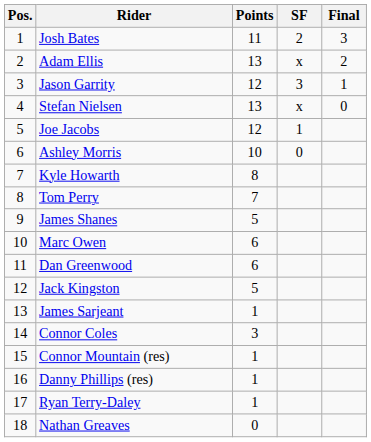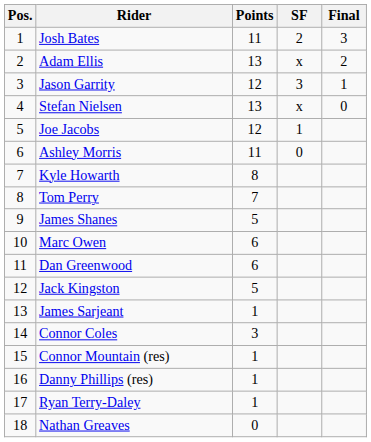 <table class=wikitable style="font-size:93%;">
 <tr>
 <th width=25px>Pos.</th>
 <th width=200px>Rider</th>
 <th width=40px>Points</th>
 <th width=40px>SF</th>
 <th width=40px>Final</th>
 </tr>
 <tr align=center>
 <td>1</td>
 <td align=left><a href='#'>Josh Bates</a></td>
 <td>11</td>
 <td>2</td>
 <td>3</td>
 </tr>
 <tr align=center>
 <td>2</td>
 <td align=left><a href='#'>Adam Ellis</a></td>
 <td>13</td>
 <td>x</td>
 <td>2</td>
 </tr>
 <tr align=center>
 <td>3</td>
 <td align=left><a href='#'>Jason Garrity</a></td>
 <td>12</td>
 <td>3</td>
 <td>1</td>
 </tr>
 <tr align=center>
 <td>4</td>
 <td align=left><a href='#'>Stefan Nielsen</a></td>
 <td>13</td>
 <td>x</td>
 <td>0</td>
 </tr>
 <tr align=center>
 <td>5</td>
 <td align=left><a href='#'>Joe Jacobs</a></td>
 <td>12</td>
 <td>1</td>
 <td></td>
 </tr>
 <tr align=center>
 <td>6</td>
 <td align=left><a href='#'>Ashley Morris</a></td>
-<td>10</td>
+<td>11</td>
 <td>0</td>
 <td></td>
 </tr>
 <tr align=center>
 <td>7</td>
 <td align=left><a href='#'>Kyle Howarth</a></td>
 <td>8</td>
 <td></td>
 <td></td>
 </tr>
 <tr align=center>
 <td>8</td>
 <td align=left><a href='#'>Tom Perry</a></td>
 <td>7</td>
 <td></td>
 <td></td>
 </tr>
 <tr align=center>
 <td>9</td>
 <td align=left><a href='#'>James Shanes</a></td>
 <td>5</td>
 <td></td>
 <td></td>
 </tr>
 <tr align=center>
 <td>10</td>
 <td align=left><a href='#'>Marc Owen</a></td>
 <td>6</td>
 <td></td>
 <td></td>
 </tr>
 <tr align=center>
 <td>11</td>
 <td align=left><a href='#'>Dan Greenwood</a></td>
 <td>6</td>
 <td></td>
 <td></td>
 </tr>
 <tr align=center>
 <td>12</td>
 <td align=left><a href='#'>Jack Kingston</a></td>
 <td>5</td>
 <td></td>
 <td></td>
 </tr>
 <tr align=center>
 <td>13</td>
 <td align=left><a href='#'>James Sarjeant</a></td>
 <td>1</td>
 <td></td>
 <td></td>
 </tr>
 <tr align=center>
 <td>14</td>
 <td align=left><a href='#'>Connor Coles</a></td>
 <td>3</td>
 <td></td>
 <td></td>
 </tr>
 <tr align=center>
 <td>15</td>
 <td align=left><a href='#'>Connor Mountain</a> (res)</td>
 <td>1</td>
 <td></td>
 <td></td>
 </tr>
 <tr align=center>
 <td>16</td>
 <td align=left><a href='#'>Danny Phillips</a> (res)</td>
 <td>1</td>
 <td></td>
 <td></td>
 </tr>
 <tr align=center>
 <td>17</td>
 <td align=left><a href='#'>Ryan Terry-Daley</a></td>
 <td>1</td>
 <td></td>
 <td></td>
 </tr>
 <tr align=center>
 <td>18</td>
 <td align=left><a href='#'>Nathan Greaves</a></td>
 <td>0</td>
 <td></td>
 <td></td>
 </tr>
 </table>
